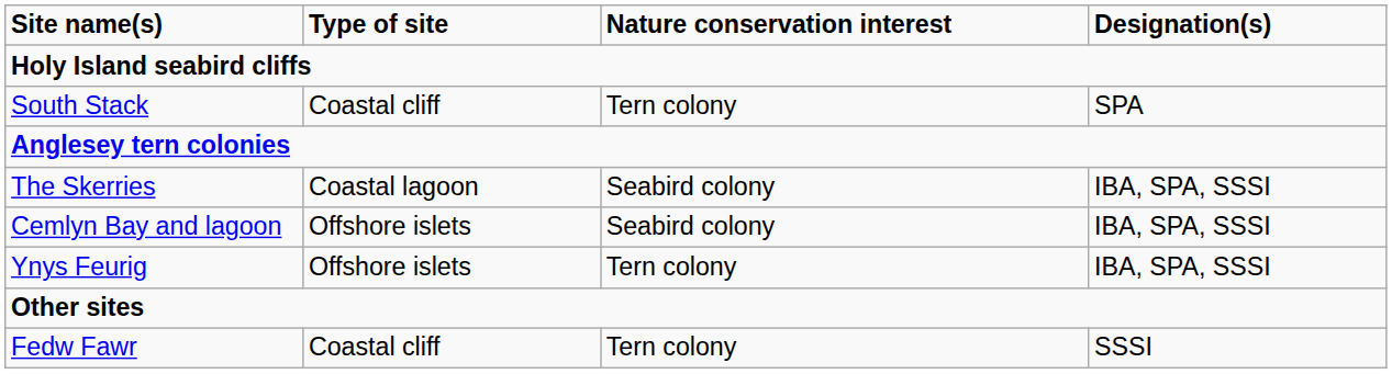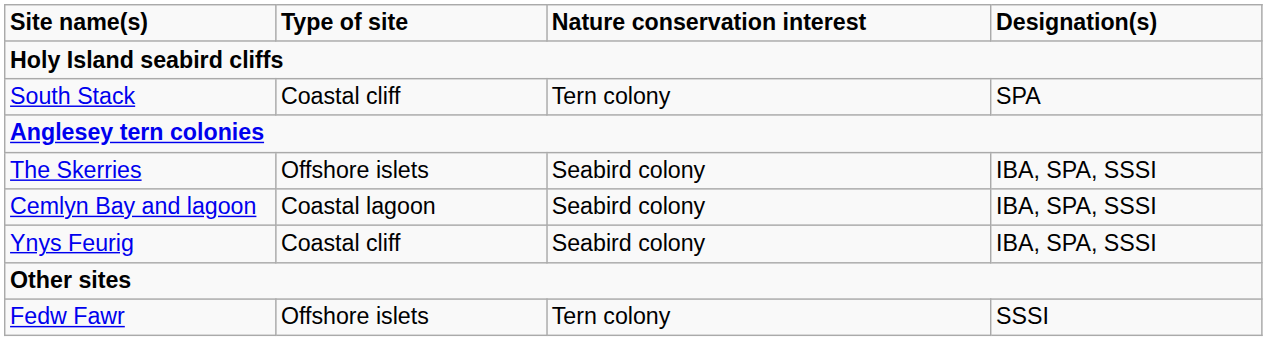 <table class="wikitable">
 <tr>
 <td style="width:180px"><strong>Site name(s)</strong></td>
 <td style="width:180px"><strong>Type of site</strong></td>
 <td style="width:300px"><strong>Nature conservation interest</strong></td>
 <td style="width:180px"><strong>Designation(s)</strong></td>
 </tr>
 <tr>
 <td colspan="4" align="left"><strong>Holy Island seabird cliffs</strong></td>
 </tr>
 <tr>
 <td><a href='#'>South Stack</a></td>
 <td>Coastal cliff</td>
 <td>Tern colony</td>
 <td>SPA</td>
 </tr>
 <tr>
 <td colspan="4" align="left"><strong><a href='#'>Anglesey tern colonies</a></strong></td>
 </tr>
 <tr>
 <td><a href='#'>The Skerries</a></td>
+<td>Offshore islets</td>
+<td>Seabird colony</td>
+<td>IBA, SPA, SSSI</td>
+</tr>
+<tr>
+<td><a href='#'>Cemlyn Bay and lagoon</a></td>
 <td>Coastal lagoon</td>
 <td>Seabird colony</td>
 <td>IBA, SPA, SSSI</td>
 </tr>
 <tr>
-<td><a href='#'>Cemlyn Bay and lagoon</a></td>
-<td>Offshore islets</td>
+<td><a href='#'>Ynys Feurig</a></td>
+<td>Coastal cliff</td>
 <td>Seabird colony</td>
-<td>IBA, SPA, SSSI</td>
-</tr>
-<tr>
-<td><a href='#'>Ynys Feurig</a></td>
-<td>Offshore islets</td>
-<td>Tern colony</td>
 <td>IBA, SPA, SSSI</td>
 </tr>
 <tr>
 <td colspan="4" align="left"><strong>Other sites</strong></td>
 </tr>
 <tr>
 <td><a href='#'>Fedw Fawr</a></td>
-<td>Coastal cliff</td>
+<td>Offshore islets</td>
 <td>Tern colony</td>
 <td>SSSI </td>
 </tr>
 </table>
